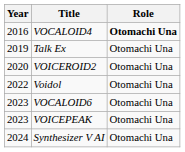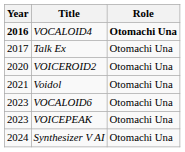 <table class="wikitable" style="font-size: 90%;">
 <tr>
 <th>Year</th>
 <th>Title</th>
 <th>Role</th>
 </tr>
 <tr>
-<td>2016</td>
+<td><strong>2016</strong></td>
 <td><em>VOCALOID4</em></td>
 <td><strong>Otomachi Una</strong></td>
 </tr>
 <tr>
-<td>2019</td>
+<td>2017</td>
 <td><em>Talk Ex</em></td>
 <td>Otomachi Una</td>
 </tr>
 <tr>
 <td>2020</td>
 <td><em>VOICEROID2</em></td>
 <td>Otomachi Una</td>
 </tr>
 <tr>
-<td>2022</td>
+<td>2021</td>
 <td><em>Voidol</em></td>
 <td>Otomachi Una</td>
 </tr>
 <tr>
 <td>2023</td>
 <td><em>VOCALOID6</em></td>
 <td>Otomachi Una</td>
 </tr>
 <tr>
 <td>2023</td>
 <td><em>VOICEPEAK</em></td>
 <td>Otomachi Una</td>
 </tr>
 <tr>
 <td>2024</td>
 <td><em>Synthesizer V AI</em></td>
 <td>Otomachi Una</td>
 </tr>
 </table>
